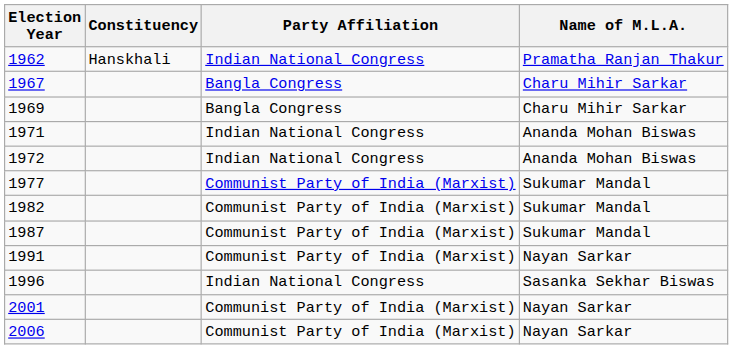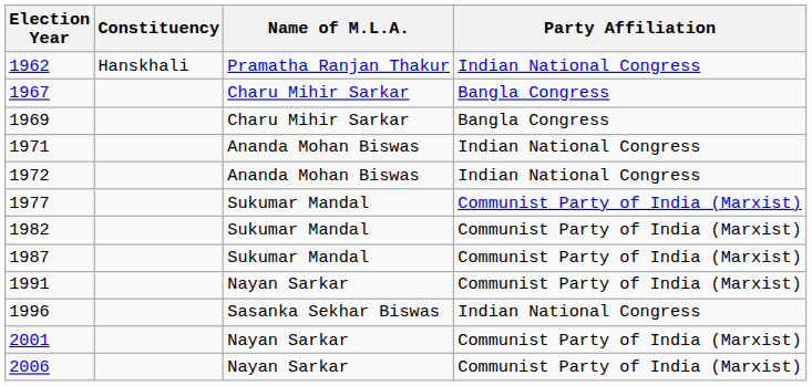 <table class="wikitable sortable"ìÍĦĤĠčw>
 <tr>
 <th>Election<br> Year</th>
 <th>Constituency</th>
+<th>Name of M.L.A.</th>
 <th>Party Affiliation</th>
-<th>Name of M.L.A.</th>
 </tr>
 <tr>
 <td><a href='#'>1962</a></td>
 <td>Hanskhali</td>
+<td><a href='#'>Pramatha Ranjan Thakur</a></td>
 <td><a href='#'>Indian National Congress</a></td>
-<td><a href='#'>Pramatha Ranjan Thakur</a></td>
 </tr>
 <tr>
 <td><a href='#'>1967</a></td>
 <td></td>
+<td><a href='#'>Charu Mihir Sarkar</a></td>
 <td><a href='#'>Bangla Congress</a></td>
-<td><a href='#'>Charu Mihir Sarkar</a></td>
 </tr>
 <tr>
 <td>1969</td>
 <td></td>
+<td>Charu Mihir Sarkar</td>
 <td>Bangla Congress</td>
-<td>Charu Mihir Sarkar</td>
 </tr>
 <tr>
 <td>1971</td>
 <td></td>
+<td>Ananda Mohan Biswas</td>
 <td>Indian National Congress</td>
-<td>Ananda Mohan Biswas</td>
 </tr>
 <tr>
 <td>1972</td>
 <td></td>
+<td>Ananda Mohan Biswas</td>
 <td>Indian National Congress</td>
-<td>Ananda Mohan Biswas</td>
 </tr>
 <tr>
 <td>1977</td>
 <td></td>
+<td>Sukumar Mandal</td>
 <td><a href='#'>Communist Party of India (Marxist)</a></td>
-<td>Sukumar Mandal</td>
 </tr>
 <tr>
 <td>1982</td>
 <td></td>
+<td>Sukumar Mandal</td>
 <td>Communist Party of India (Marxist)</td>
-<td>Sukumar Mandal</td>
 </tr>
 <tr>
 <td>1987</td>
 <td></td>
+<td>Sukumar Mandal</td>
 <td>Communist Party of India (Marxist)</td>
-<td>Sukumar Mandal</td>
 </tr>
 <tr>
 <td>1991</td>
 <td></td>
+<td>Nayan Sarkar</td>
 <td>Communist Party of India (Marxist)</td>
-<td>Nayan Sarkar</td>
 </tr>
 <tr>
 <td>1996</td>
 <td></td>
+<td>Sasanka Sekhar Biswas</td>
 <td>Indian National Congress</td>
-<td>Sasanka Sekhar Biswas</td>
 </tr>
 <tr>
 <td><a href='#'>2001</a></td>
 <td></td>
+<td>Nayan Sarkar</td>
 <td>Communist Party of India (Marxist)</td>
-<td>Nayan Sarkar</td>
 </tr>
 <tr>
 <td><a href='#'>2006</a></td>
 <td></td>
+<td>Nayan Sarkar</td>
 <td>Communist Party of India (Marxist)</td>
-<td>Nayan Sarkar</td>
 </tr>
 </table>
